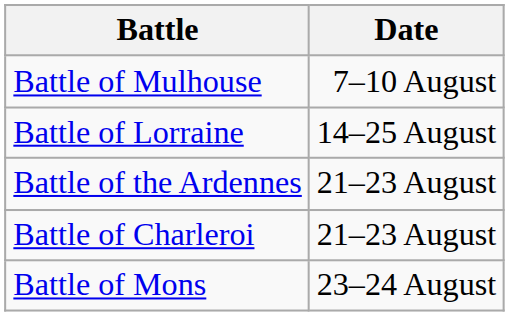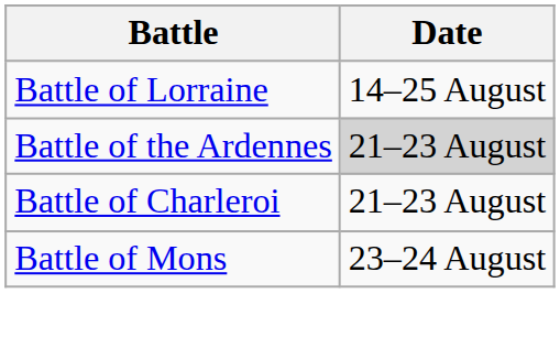 <table class="wikitable" align=right style="margin:0 0 1em 1em">
 <tr>
 <th>Battle</th>
 <th>Date</th>
-</tr>
-<tr>
-<td><a href='#'>Battle of Mulhouse</a></td>
-<td align="right">7–10 August</td>
 </tr>
 <tr>
 <td><a href='#'>Battle of Lorraine</a></td>
 <td align="right">14–25 August</td>
 </tr>
 <tr>
 <td><a href='#'>Battle of the Ardennes</a></td>
-<td align="right">21–23 August</td>
+<td align="right" style="background: lightgrey;">21–23 August</td>
 </tr>
 <tr>
 <td><a href='#'>Battle of Charleroi</a></td>
 <td align="right">21–23 August</td>
 </tr>
 <tr>
 <td><a href='#'>Battle of Mons</a></td>
 <td align="right">23–24 August</td>
 </tr>
 </table>
